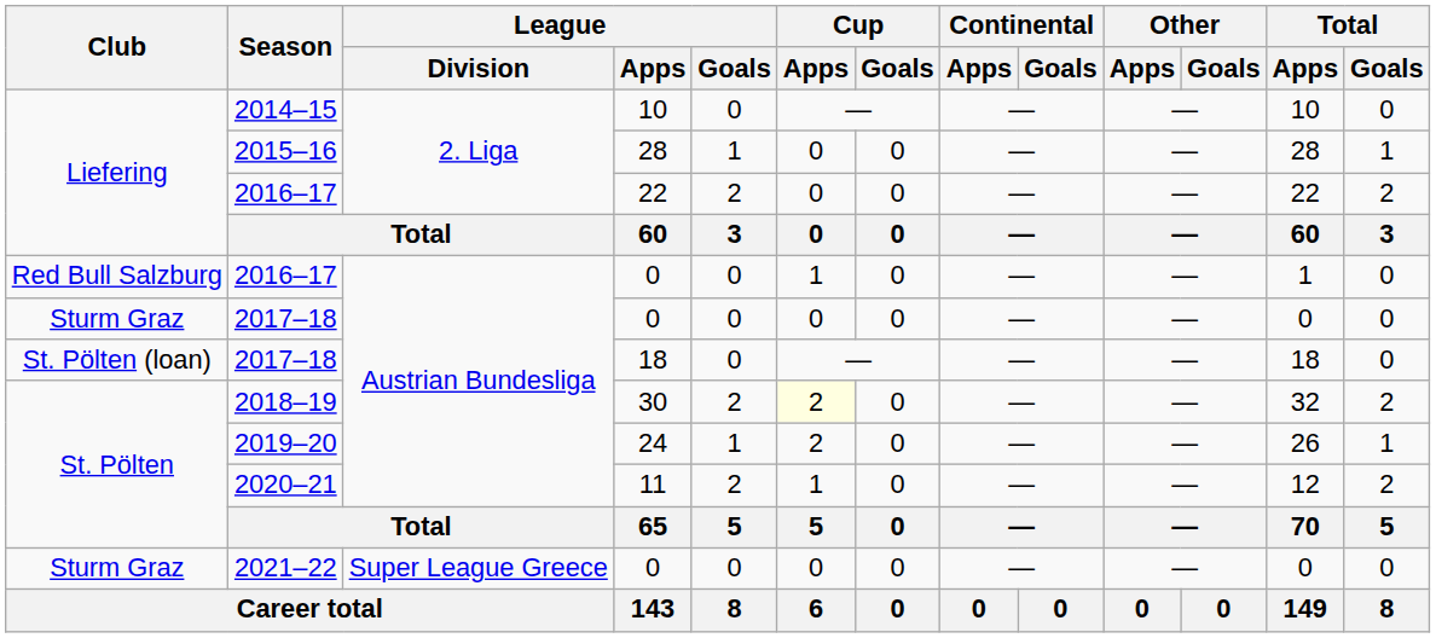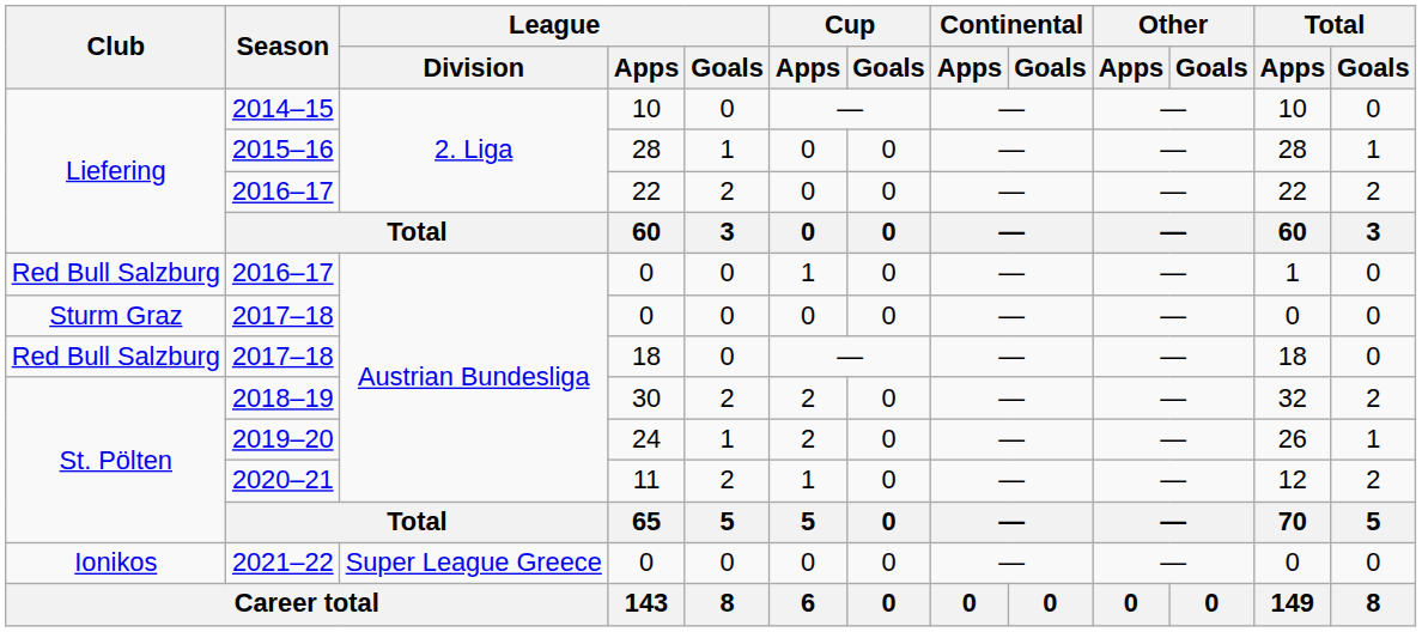 <table class="wikitable" style="text-align: center">
 <tr>
 <th rowspan="2">Club</th>
 <th rowspan="2">Season</th>
 <th colspan="3">League</th>
 <th colspan="2">Cup</th>
 <th colspan="2">Continental</th>
 <th colspan="2">Other</th>
 <th colspan="2">Total</th>
 </tr>
 <tr>
 <th>Division</th>
 <th>Apps</th>
 <th>Goals</th>
 <th>Apps</th>
 <th>Goals</th>
 <th>Apps</th>
 <th>Goals</th>
 <th>Apps</th>
 <th>Goals</th>
 <th>Apps</th>
 <th>Goals</th>
 </tr>
 <tr>
 <td rowspan="4"><a href='#'>Liefering</a></td>
 <td><a href='#'>2014–15</a></td>
 <td rowspan="3"><a href='#'>2. Liga</a></td>
 <td>10</td>
 <td>0</td>
 <td colspan="2">—</td>
 <td colspan="2">—</td>
 <td colspan="2">—</td>
 <td>10</td>
 <td>0</td>
 </tr>
 <tr>
 <td><a href='#'>2015–16</a></td>
 <td>28</td>
 <td>1</td>
 <td>0</td>
 <td>0</td>
 <td colspan="2">—</td>
 <td colspan="2">—</td>
 <td>28</td>
 <td>1</td>
 </tr>
 <tr>
 <td><a href='#'>2016–17</a></td>
 <td>22</td>
 <td>2</td>
 <td>0</td>
 <td>0</td>
 <td colspan="2">—</td>
 <td colspan="2">—</td>
 <td>22</td>
 <td>2</td>
 </tr>
 <tr>
 <th colspan="2">Total</th>
 <th>60</th>
 <th>3</th>
 <th>0</th>
 <th>0</th>
 <th colspan="2">—</th>
 <th colspan="2">—</th>
 <th>60</th>
 <th>3</th>
 </tr>
 <tr>
 <td><a href='#'>Red Bull Salzburg</a></td>
 <td><a href='#'>2016–17</a></td>
 <td rowspan="6"><a href='#'>Austrian Bundesliga</a></td>
 <td>0</td>
 <td>0</td>
 <td>1</td>
 <td>0</td>
 <td colspan="2">—</td>
 <td colspan="2">—</td>
 <td>1</td>
 <td>0</td>
 </tr>
 <tr>
 <td><a href='#'>Sturm Graz</a></td>
 <td><a href='#'>2017–18</a></td>
 <td>0</td>
 <td>0</td>
 <td>0</td>
 <td>0</td>
 <td colspan="2">—</td>
 <td colspan="2">—</td>
 <td>0</td>
 <td>0</td>
 </tr>
 <tr>
-<td><a href='#'>St. Pölten</a> (loan)</td>
+<td><a href='#'>Red Bull Salzburg</a></td>
 <td><a href='#'>2017–18</a></td>
 <td>18</td>
 <td>0</td>
 <td colspan="2">—</td>
 <td colspan="2">—</td>
 <td colspan="2">—</td>
 <td>18</td>
 <td>0</td>
 </tr>
 <tr>
 <td rowspan="4"><a href='#'>St. Pölten</a></td>
 <td><a href='#'>2018–19</a></td>
 <td>30</td>
 <td>2</td>
-<td style="background: lightyellow;">2</td>
+<td>2</td>
 <td>0</td>
 <td colspan="2">—</td>
 <td colspan="2">—</td>
 <td>32</td>
 <td>2</td>
 </tr>
 <tr>
 <td><a href='#'>2019–20</a></td>
 <td>24</td>
 <td>1</td>
 <td>2</td>
 <td>0</td>
 <td colspan="2">—</td>
 <td colspan="2">—</td>
 <td>26</td>
 <td>1</td>
 </tr>
 <tr>
 <td><a href='#'>2020–21</a></td>
 <td>11</td>
 <td>2</td>
 <td>1</td>
 <td>0</td>
 <td colspan="2">—</td>
 <td colspan="2">—</td>
 <td>12</td>
 <td>2</td>
 </tr>
 <tr>
 <th colspan="2">Total</th>
 <th>65</th>
 <th>5</th>
 <th>5</th>
 <th>0</th>
 <th colspan="2">—</th>
 <th colspan="2">—</th>
 <th>70</th>
 <th>5</th>
 </tr>
 <tr>
-<td><a href='#'>Sturm Graz</a></td>
+<td><a href='#'>Ionikos</a></td>
 <td><a href='#'>2021–22</a></td>
 <td><a href='#'>Super League Greece</a></td>
 <td>0</td>
 <td>0</td>
 <td>0</td>
 <td>0</td>
 <td colspan="2">—</td>
 <td colspan="2">—</td>
 <td>0</td>
 <td>0</td>
 </tr>
 <tr>
 <th colspan="3">Career total</th>
 <th>143</th>
 <th>8</th>
 <th>6</th>
 <th>0</th>
 <th>0</th>
 <th>0</th>
 <th>0</th>
 <th>0</th>
 <th>149</th>
 <th>8</th>
 </tr>
 </table>
